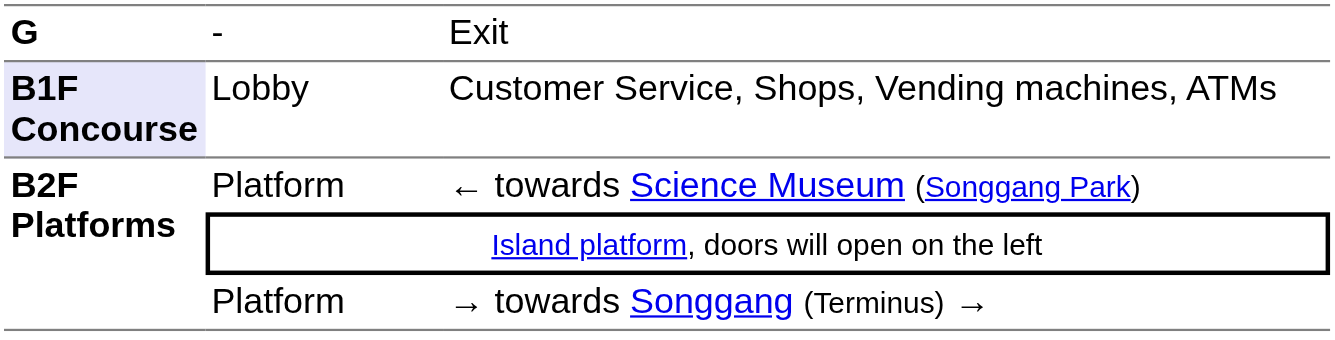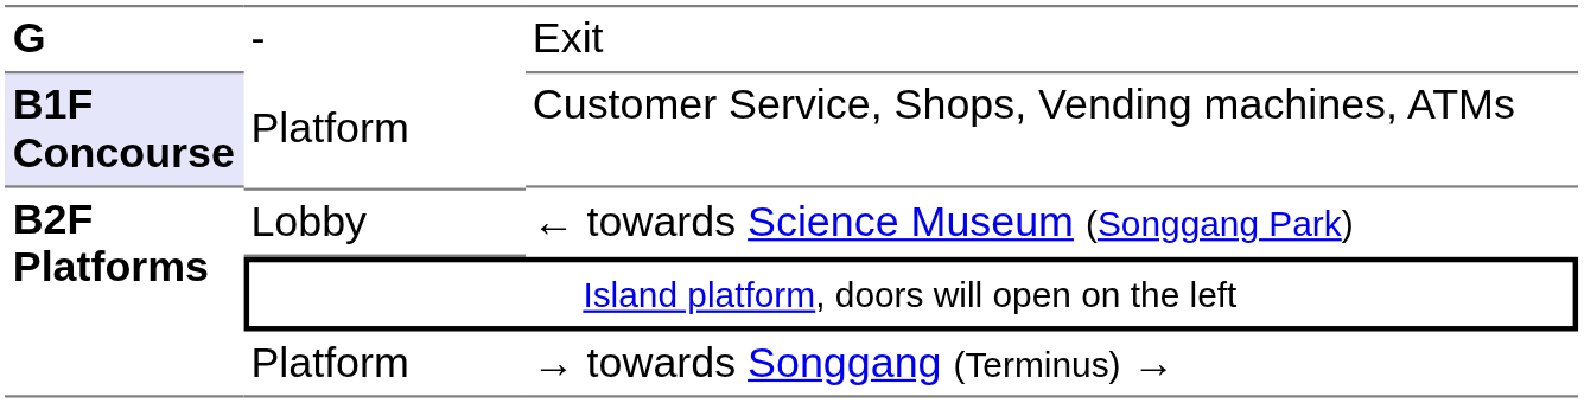 <table table border=0 cellspacing=0 cellpadding=3>
 <tr>
 <td style="border-top:solid 1px gray;" width=50 valign=top><strong>G</strong></td>
 <td style="border-top:solid 1px gray;" width=100 valign=top>-</td>
 <td style="border-top:solid 1px gray;" width=390 valign=top>Exit</td>
 </tr>
 <tr>
 <td style="background: lavender; border-bottom:solid 1px gray; border-top:solid 1px gray;" valign=top width=50><strong>B1F<br>Concourse</strong></td>
-<td style="border-bottom:solid 1px gray; border-top:solid 1px gray;" valign=top width=100>Lobby</td>
+<td>Platform</td>
 <td style="border-bottom:solid 1px gray; border-top:solid 1px gray;" valign=top width=390>Customer Service, Shops, Vending machines, ATMs</td>
 </tr>
 <tr>
 <td style="border-bottom:solid 1px gray;" rowspan=4 valign=top><strong>B2F<br>Platforms</strong></td>
-<td>Platform</td>
+<td style="border-bottom:solid 1px gray; border-top:solid 1px gray;" valign=top width=100>Lobby</td>
 <td>←  towards <a href='#'>Science Museum</a> <small>(<a href='#'>Songgang Park</a>)</small></td>
 </tr>
 <tr>
 <td style="border-right:solid 2px black;border-left:solid 2px black;border-top:solid 2px black;border-bottom:solid 2px black;text-align:center;" colspan=2><small><a href='#'>Island platform</a>, doors will open on the left</small></td>
 </tr>
 <tr>
 <td style="border-bottom:solid 1px gray;">Platform</td>
 <td style="border-bottom:solid 1px gray;"><span>→</span>  towards <a href='#'>Songgang</a> <small>(Terminus)</small> →</td>
 </tr>
 </table>
